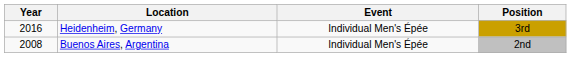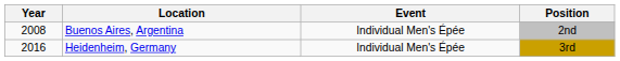 <table class="wikitable" width="50%" style="font-size:90%; text-align:center;">
 <tr>
 <th>Year</th>
 <th>Location</th>
 <th>Event</th>
 <th>Position</th>
 </tr>
 <tr>
+<td>2008</td>
+<td rowspan="1" align="left"> <a href='#'>Buenos Aires</a>, <a href='#'>Argentina</a></td>
+<td>Individual Men's Épée</td>
+<td bgcolor="silver">2nd</td>
+</tr>
+<tr>
 <td>2016</td>
 <td rowspan="1" align="left"> <a href='#'>Heidenheim</a>, <a href='#'>Germany</a></td>
 <td>Individual Men's Épée</td>
 <td bgcolor="caramel">3rd</td>
 </tr>
-<tr>
-<td>2008</td>
-<td rowspan="1" align="left"> <a href='#'>Buenos Aires</a>, <a href='#'>Argentina</a></td>
-<td>Individual Men's Épée</td>
-<td bgcolor="silver">2nd</td>
-</tr>
 </table>
